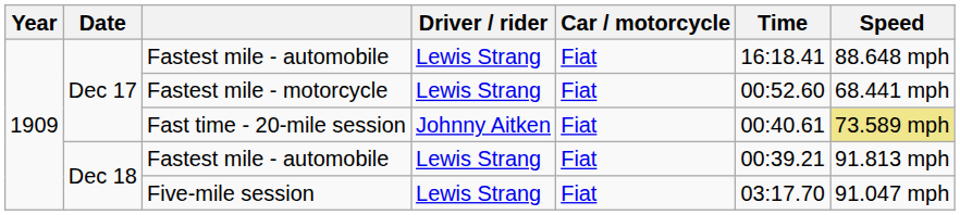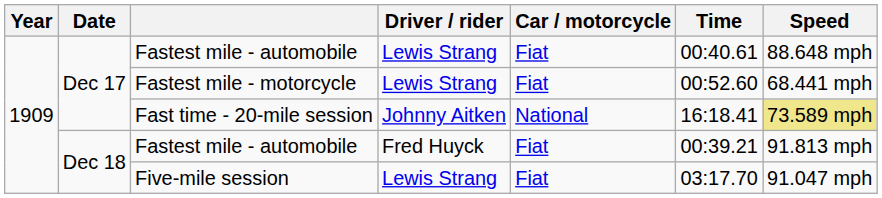 <table class="wikitable" style="font-size: 95%;">
 <tr>
 <th>Year</th>
 <th>Date</th>
 <th></th>
 <th>Driver / rider</th>
 <th>Car / motorcycle</th>
 <th>Time</th>
 <th>Speed</th>
 </tr>
 <tr>
 <td rowspan="5">1909</td>
 <td rowspan="3">Dec 17</td>
 <td>Fastest mile - automobile</td>
 <td> <a href='#'>Lewis Strang</a></td>
 <td><a href='#'>Fiat</a></td>
-<td>16:18.41</td>
+<td>00:40.61</td>
 <td>88.648 mph</td>
 </tr>
 <tr>
 <td>Fastest mile - motorcycle</td>
 <td> <a href='#'>Lewis Strang</a></td>
 <td><a href='#'>Fiat</a></td>
 <td>00:52.60</td>
 <td>68.441 mph</td>
 </tr>
 <tr>
 <td>Fast time - 20-mile session</td>
 <td> <a href='#'>Johnny Aitken</a></td>
-<td><a href='#'>Fiat</a></td>
-<td>00:40.61</td>
+<td><a href='#'>National</a></td>
+<td>16:18.41</td>
 <td style="background: khaki;">73.589 mph</td>
 </tr>
 <tr>
 <td rowspan="2">Dec 18</td>
 <td>Fastest mile - automobile</td>
-<td> <a href='#'>Lewis Strang</a></td>
+<td> Fred Huyck</td>
 <td><a href='#'>Fiat</a></td>
 <td>00:39.21</td>
 <td>91.813 mph</td>
 </tr>
 <tr>
 <td>Five-mile session</td>
 <td> <a href='#'>Lewis Strang</a></td>
 <td><a href='#'>Fiat</a></td>
 <td>03:17.70</td>
 <td>91.047 mph</td>
 </tr>
 </table>
